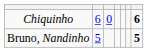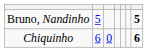 <table class="wikitable" style="text-align:center;">
 <tr>
 <th></th>
 <th></th>
 <th></th>
 <th></th>
 <th></th>
 <th></th>
 <th></th>
 </tr>
 <tr>
+<td>Bruno, <em>Nandinho</em></td>
+<td><a href='#'>5</a></td>
+<td></td>
+<td></td>
+<td></td>
+<td></td>
+<td><strong>5</strong></td>
+</tr>
+<tr>
 <td><em>Chiquinho</em></td>
 <td><a href='#'>6</a></td>
 <td><a href='#'>0</a></td>
 <td></td>
 <td></td>
 <td></td>
 <td><strong>6</strong></td>
 </tr>
-<tr>
-<td>Bruno, <em>Nandinho</em></td>
-<td><a href='#'>5</a></td>
-<td></td>
-<td></td>
-<td></td>
-<td></td>
-<td><strong>5</strong></td>
-</tr>
 </table>
